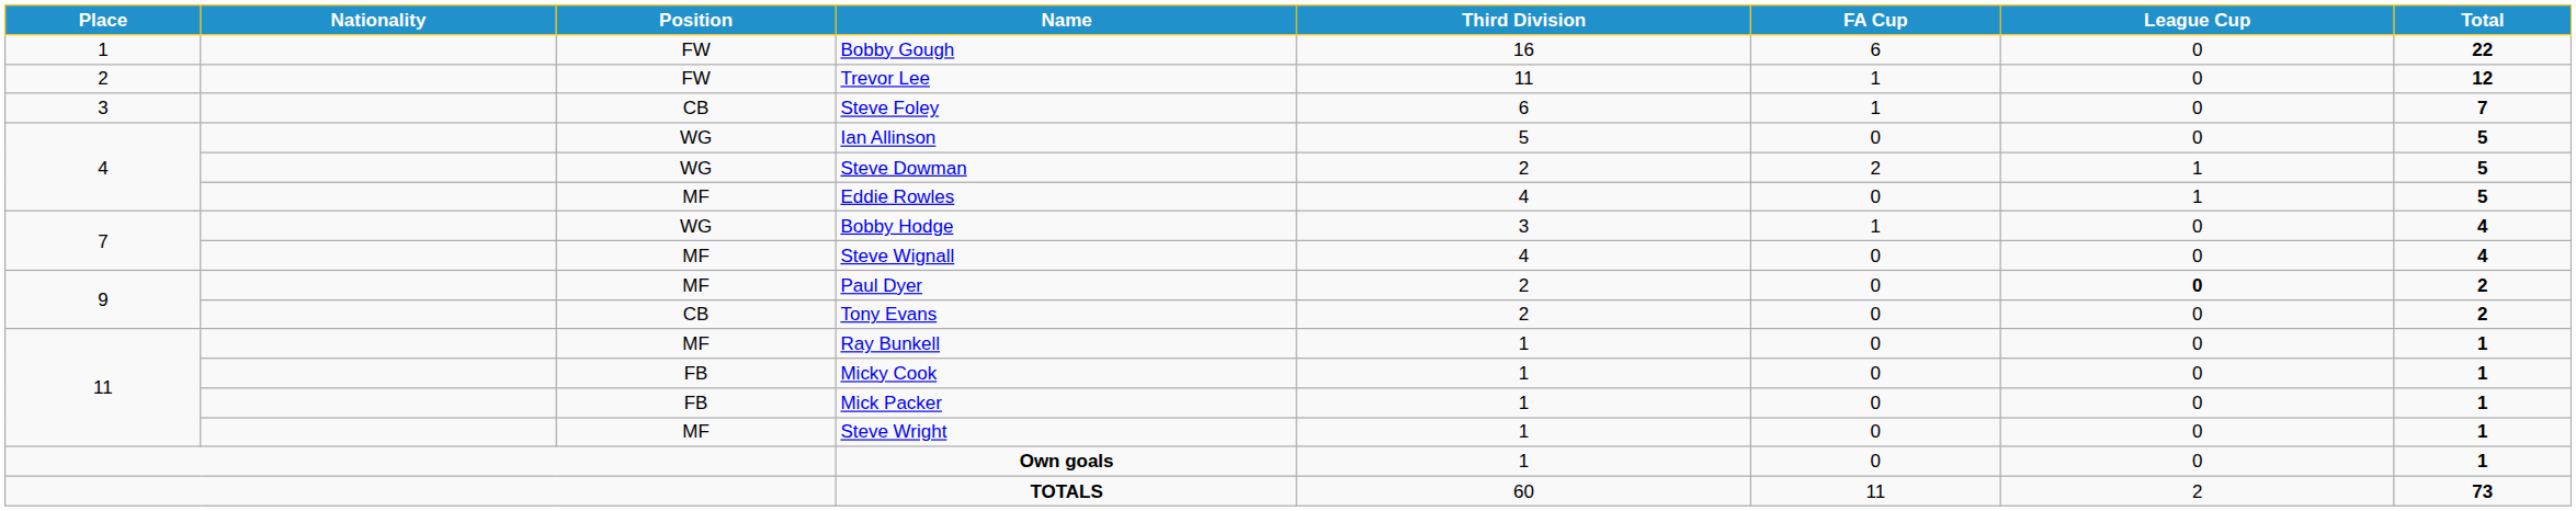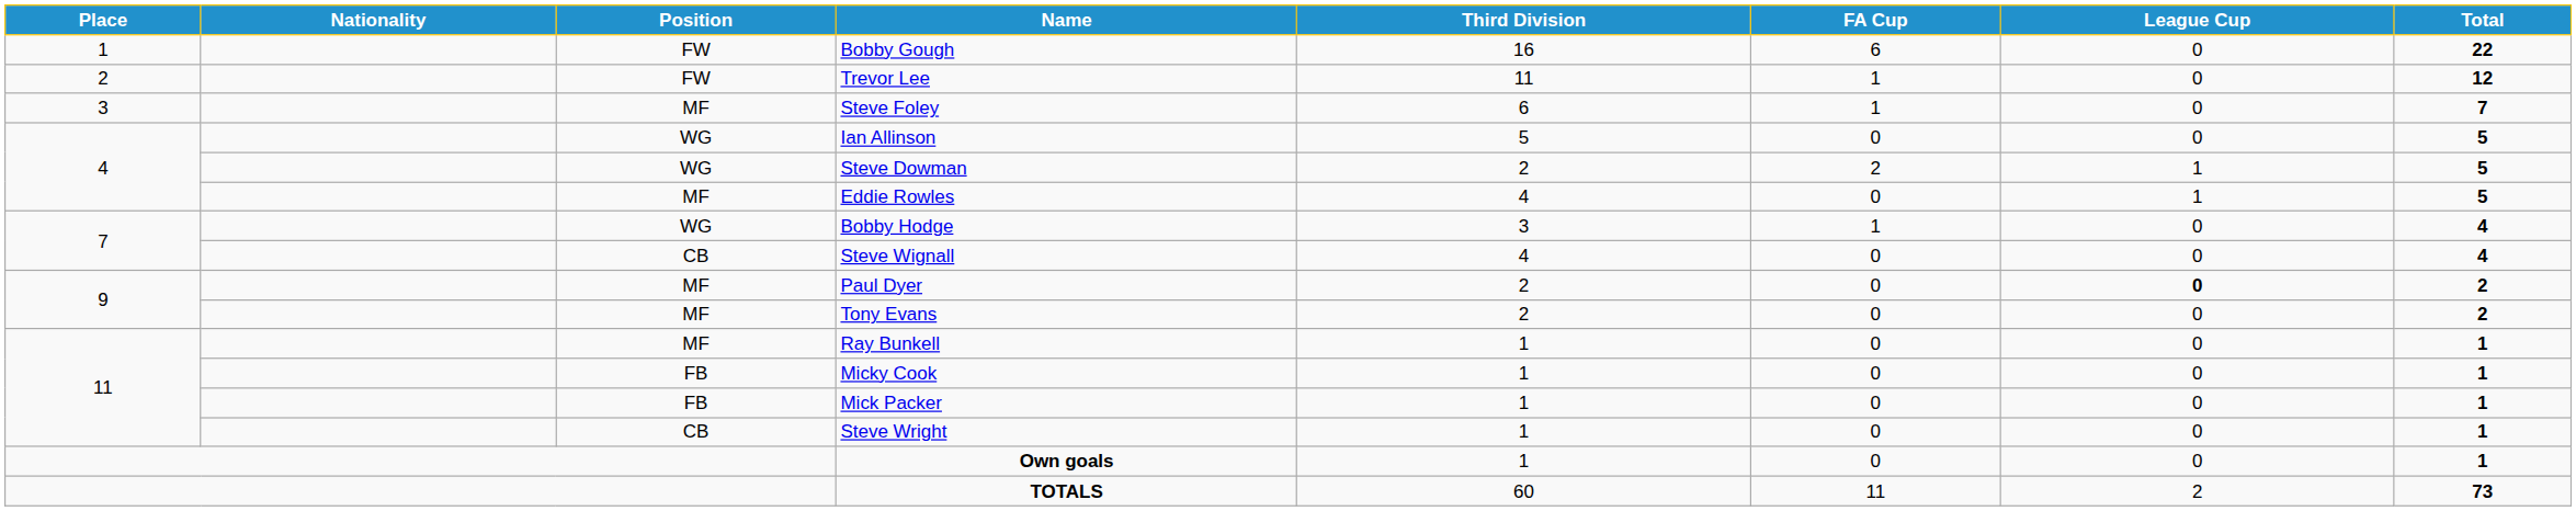 <table class="wikitable" style="text-align:center; font-size:90%; width:100%;">
 <tr>
 <th style="background:#2191CC; color:white; border:1px solid #F7C408; text-align:center;">Place</th>
 <th style="background:#2191CC; color:white; border:1px solid #F7C408; text-align:center;">Nationality</th>
 <th style="background:#2191CC; color:white; border:1px solid #F7C408; text-align:center;">Position</th>
 <th style="background:#2191CC; color:white; border:1px solid #F7C408; text-align:center;">Name</th>
 <th style="background:#2191CC; color:white; border:1px solid #F7C408; text-align:center;">Third Division</th>
 <th style="background:#2191CC; color:white; border:1px solid #F7C408; text-align:center;">FA Cup</th>
 <th style="background:#2191CC; color:white; border:1px solid #F7C408; text-align:center;">League Cup</th>
 <th style="background:#2191CC; color:white; border:1px solid #F7C408; text-align:center;">Total</th>
 </tr>
 <tr>
 <td>1</td>
 <td></td>
 <td>FW</td>
 <td align="left"><a href='#'>Bobby Gough</a></td>
 <td>16</td>
 <td>6</td>
 <td>0</td>
 <td><strong>22</strong></td>
 </tr>
 <tr>
 <td>2</td>
 <td></td>
 <td>FW</td>
 <td align="left"><a href='#'>Trevor Lee</a></td>
 <td>11</td>
 <td>1</td>
 <td>0</td>
 <td><strong>12</strong></td>
 </tr>
 <tr>
 <td>3</td>
 <td></td>
-<td>CB</td>
+<td>MF</td>
 <td align="left"><a href='#'>Steve Foley</a></td>
 <td>6</td>
 <td>1</td>
 <td>0</td>
 <td><strong>7</strong></td>
 </tr>
 <tr>
 <td rowspan=3>4</td>
 <td></td>
 <td>WG</td>
 <td align="left"><a href='#'>Ian Allinson</a></td>
 <td>5</td>
 <td>0</td>
 <td>0</td>
 <td><strong>5</strong></td>
 </tr>
 <tr>
 <td></td>
 <td>WG</td>
 <td align="left"><a href='#'>Steve Dowman</a></td>
 <td>2</td>
 <td>2</td>
 <td>1</td>
 <td><strong>5</strong></td>
 </tr>
 <tr>
 <td></td>
 <td>MF</td>
 <td align="left"><a href='#'>Eddie Rowles</a></td>
 <td>4</td>
 <td>0</td>
 <td>1</td>
 <td><strong>5</strong></td>
 </tr>
 <tr>
 <td rowspan=2>7</td>
 <td></td>
 <td>WG</td>
 <td align="left"><a href='#'>Bobby Hodge</a></td>
 <td>3</td>
 <td>1</td>
 <td>0</td>
 <td><strong>4</strong></td>
 </tr>
 <tr>
 <td></td>
-<td>MF</td>
+<td>CB</td>
 <td align="left"><a href='#'>Steve Wignall</a></td>
 <td>4</td>
 <td>0</td>
 <td>0</td>
 <td><strong>4</strong></td>
 </tr>
 <tr>
 <td rowspan=2>9</td>
 <td></td>
 <td>MF</td>
 <td align="left"><a href='#'>Paul Dyer</a></td>
 <td>2</td>
 <td>0</td>
 <td><strong>0</strong></td>
 <td><strong>2</strong></td>
 </tr>
 <tr>
 <td></td>
-<td>CB</td>
+<td>MF</td>
 <td align="left"><a href='#'>Tony Evans</a></td>
 <td>2</td>
 <td>0</td>
 <td>0</td>
 <td><strong>2</strong></td>
 </tr>
 <tr>
 <td rowspan=4>11</td>
 <td></td>
 <td>MF</td>
 <td align="left"><a href='#'>Ray Bunkell</a></td>
 <td>1</td>
 <td>0</td>
 <td>0</td>
 <td><strong>1</strong></td>
 </tr>
 <tr>
 <td></td>
 <td>FB</td>
 <td align="left"><a href='#'>Micky Cook</a></td>
 <td>1</td>
 <td>0</td>
 <td>0</td>
 <td><strong>1</strong></td>
 </tr>
 <tr>
 <td></td>
 <td>FB</td>
 <td align="left"><a href='#'>Mick Packer</a></td>
 <td>1</td>
 <td>0</td>
 <td>0</td>
 <td><strong>1</strong></td>
 </tr>
 <tr>
 <td></td>
-<td>MF</td>
+<td>CB</td>
 <td align="left"><a href='#'>Steve Wright</a></td>
 <td>1</td>
 <td>0</td>
 <td>0</td>
 <td><strong>1</strong></td>
 </tr>
 <tr>
 <td colspan="3"></td>
 <td><strong>Own goals</strong></td>
 <td>1</td>
 <td>0</td>
 <td>0</td>
 <td><strong>1</strong></td>
 </tr>
 <tr>
 <td colspan="3"></td>
 <td><strong>TOTALS</strong></td>
 <td>60</td>
 <td>11</td>
 <td>2</td>
 <td><strong>73</strong></td>
 </tr>
 </table>
